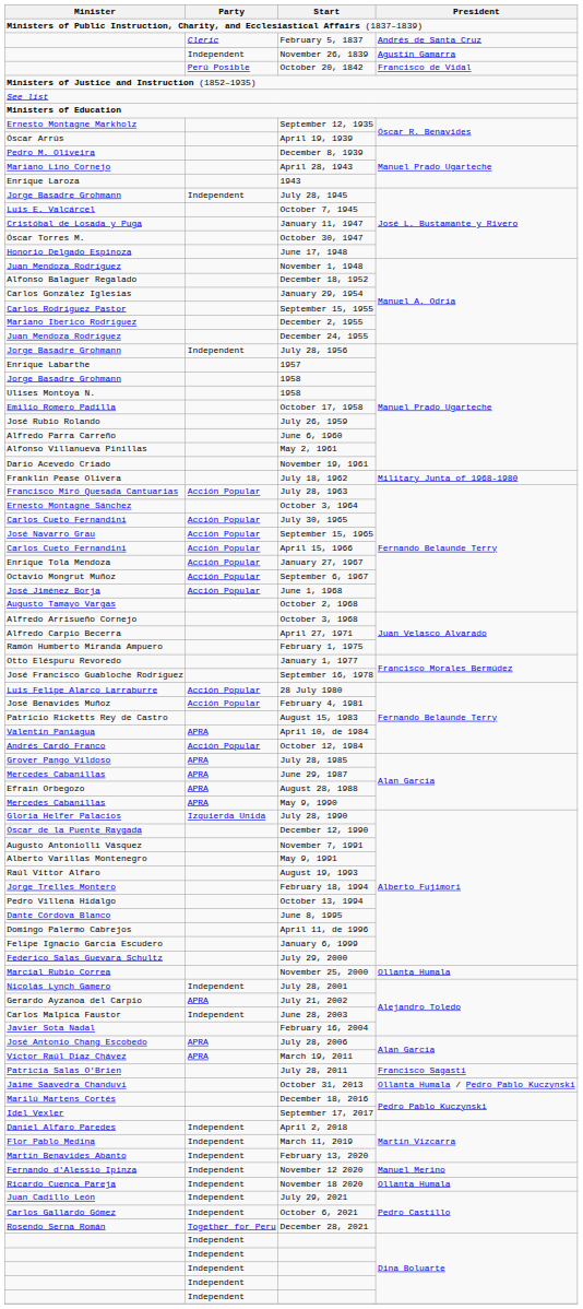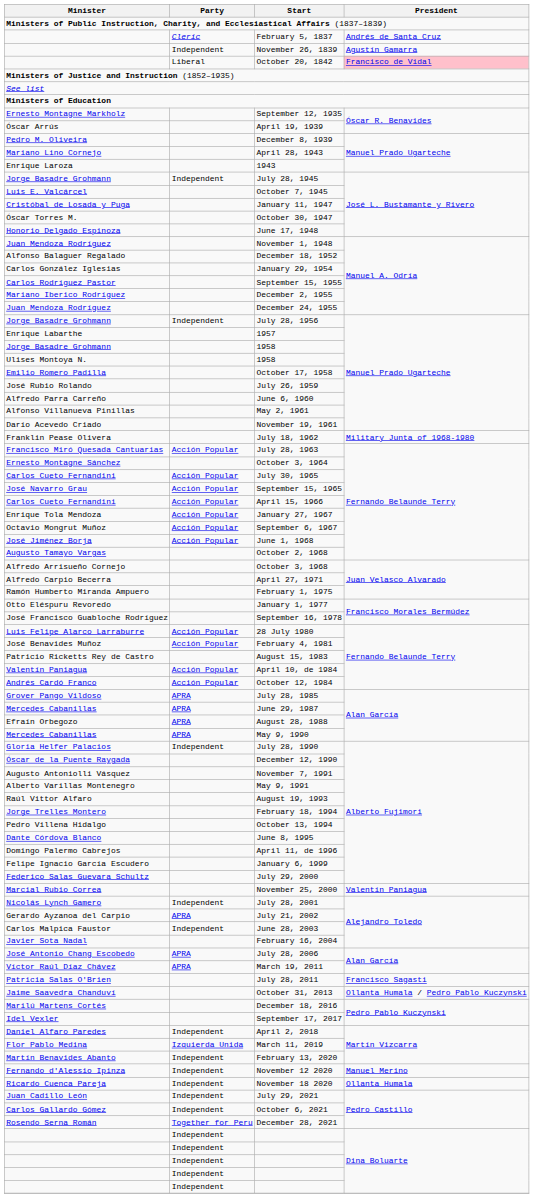 <table class="wikitable" border="1" align="center">
 <tr bgcolor="#ececec">
 <th>Minister</th>
 <th>Party</th>
 <th>Start</th>
 <th>President</th>
 </tr>
 <tr>
 <td colspan=4><div><strong>Ministers of Public Instruction, Charity, and Ecclesiastical Affairs</strong> (1837–1839)</div></td>
 </tr>
 <tr>
 <td></td>
 <td><em><a href='#'>Cleric</a></em></td>
 <td>February 5, 1837</td>
 <td><a href='#'>Andrés de Santa Cruz</a></td>
 </tr>
 <tr>
 <td></td>
 <td>Independent</td>
 <td>November 26, 1839</td>
 <td><a href='#'>Agustín Gamarra</a></td>
 </tr>
 <tr>
 <td></td>
-<td><a href='#'>Perú Posible</a></td>
+<td>Liberal</td>
 <td>October 20, 1842</td>
-<td><a href='#'>Francisco de Vidal</a></td>
+<td style="background: pink;"><a href='#'>Francisco de Vidal</a></td>
 </tr>
 <tr>
 <td colspan=4><div><strong>Ministers of Justice and Instruction</strong> (1852–1935)</div></td>
 </tr>
 <tr>
 <td colspan=4><div><em><a href='#'>See list</a></em></div></td>
 </tr>
 <tr>
 <td colspan=4><div><strong>Ministers of Education</strong></div></td>
 </tr>
 <tr>
 <td><a href='#'>Ernesto Montagne Markholz</a></td>
 <td></td>
 <td>September 12, 1935</td>
 <td rowspan=2><a href='#'>Óscar R. Benavides</a></td>
 </tr>
 <tr>
 <td>Óscar Arrús</td>
 <td></td>
 <td>April 19, 1939</td>
 </tr>
 <tr>
 <td><a href='#'>Pedro M. Oliveira</a></td>
 <td></td>
 <td>December 8, 1939</td>
 <td rowspan=3><a href='#'>Manuel Prado Ugarteche</a></td>
 </tr>
 <tr>
 <td><a href='#'>Mariano Lino Cornejo</a></td>
 <td></td>
 <td>April 28, 1943</td>
 </tr>
 <tr>
 <td>Enrique Laroza</td>
 <td></td>
 <td>1943</td>
 </tr>
 <tr>
 <td><a href='#'>Jorge Basadre Grohmann</a></td>
 <td>Independent</td>
 <td>July 28, 1945</td>
 <td rowspan=5><a href='#'>José L. Bustamante y Rivero</a></td>
 </tr>
 <tr>
 <td><a href='#'>Luis E. Valcárcel</a></td>
 <td></td>
 <td>October 7, 1945</td>
 </tr>
 <tr>
 <td><a href='#'>Cristóbal de Losada y Puga</a></td>
 <td></td>
 <td>January 11, 1947</td>
 </tr>
 <tr>
 <td>Óscar Torres M.</td>
 <td></td>
 <td>October 30, 1947</td>
 </tr>
 <tr>
 <td><a href='#'>Honorio Delgado Espinoza</a></td>
 <td></td>
 <td>June 17, 1948</td>
 </tr>
 <tr>
 <td><a href='#'>Juan Mendoza Rodríguez</a></td>
 <td></td>
 <td>November 1, 1948</td>
 <td rowspan=6><a href='#'>Manuel A. Odría</a></td>
 </tr>
 <tr>
 <td>Alfonso Balaguer Regalado</td>
 <td></td>
 <td>December 18, 1952</td>
 </tr>
 <tr>
 <td>Carlos González Iglesias</td>
 <td></td>
 <td>January 29, 1954</td>
 </tr>
 <tr>
 <td><a href='#'>Carlos Rodríguez Pastor</a></td>
 <td></td>
 <td>September 15, 1955</td>
 </tr>
 <tr>
 <td><a href='#'>Mariano Iberico Rodríguez</a></td>
 <td></td>
 <td>December 2, 1955</td>
 </tr>
 <tr>
 <td><a href='#'>Juan Mendoza Rodríguez</a></td>
 <td></td>
 <td>December 24, 1955</td>
 </tr>
 <tr>
 <td><a href='#'>Jorge Basadre Grohmann</a></td>
 <td>Independent</td>
 <td>July 28, 1956</td>
 <td rowspan=9><a href='#'>Manuel Prado Ugarteche</a></td>
 </tr>
 <tr>
 <td>Enrique Labarthe</td>
 <td></td>
 <td>1957</td>
 </tr>
 <tr>
 <td><a href='#'>Jorge Basadre Grohmann</a></td>
 <td></td>
 <td>1958</td>
 </tr>
 <tr>
 <td>Ulises Montoya N.</td>
 <td></td>
 <td>1958</td>
 </tr>
 <tr>
 <td><a href='#'>Emilio Romero Padilla</a></td>
 <td></td>
 <td>October 17, 1958</td>
 </tr>
 <tr>
 <td>José Rubio Rolando</td>
 <td></td>
 <td>July 26, 1959</td>
 </tr>
 <tr>
 <td>Alfredo Parra Carreño</td>
 <td></td>
 <td>June 6, 1960</td>
 </tr>
 <tr>
 <td>Alfonso Villanueva Pinillas</td>
 <td></td>
 <td>May 2, 1961</td>
 </tr>
 <tr>
 <td>Darío Acevedo Criado</td>
 <td></td>
 <td>November 19, 1961</td>
 </tr>
 <tr>
 <td>Franklin Pease Olivera</td>
 <td></td>
 <td>July 18, 1962</td>
 <td><a href='#'>Military Junta of 1968-1980</a></td>
 </tr>
 <tr>
 <td><a href='#'>Francisco Miró Quesada Cantuarias</a></td>
 <td><a href='#'>Acción Popular</a></td>
 <td>July 28, 1963</td>
 <td rowspan=9><a href='#'>Fernando Belaunde Terry</a></td>
 </tr>
 <tr>
 <td><a href='#'>Ernesto Montagne Sánchez</a></td>
 <td></td>
 <td>October 3, 1964</td>
 </tr>
 <tr>
 <td><a href='#'>Carlos Cueto Fernandini</a></td>
 <td><a href='#'>Acción Popular</a></td>
 <td>July 30, 1965</td>
 </tr>
 <tr>
 <td><a href='#'>José Navarro Grau</a></td>
 <td><a href='#'>Acción Popular</a></td>
 <td>September 15, 1965</td>
 </tr>
 <tr>
 <td><a href='#'>Carlos Cueto Fernandini</a></td>
 <td><a href='#'>Acción Popular</a></td>
 <td>April 15, 1966</td>
 </tr>
 <tr>
 <td>Enrique Tola Mendoza</td>
 <td><a href='#'>Acción Popular</a></td>
 <td>January 27, 1967</td>
 </tr>
 <tr>
 <td>Octavio Mongrut Muñoz</td>
 <td><a href='#'>Acción Popular</a></td>
 <td>September 6, 1967</td>
 </tr>
 <tr>
 <td><a href='#'>José Jiménez Borja</a></td>
 <td><a href='#'>Acción Popular</a></td>
 <td>June 1, 1968</td>
 </tr>
 <tr>
 <td><a href='#'>Augusto Tamayo Vargas</a></td>
 <td></td>
 <td>October 2, 1968</td>
 </tr>
 <tr>
 <td>Alfredo Arrisueño Cornejo</td>
 <td></td>
 <td>October 3, 1968</td>
 <td rowspan=3><a href='#'>Juan Velasco Alvarado</a></td>
 </tr>
 <tr>
 <td>Alfredo Carpio Becerra</td>
 <td></td>
 <td>April 27, 1971</td>
 </tr>
 <tr>
 <td>Ramón Humberto Miranda Ampuero</td>
 <td></td>
 <td>February 1, 1975</td>
 </tr>
 <tr>
 <td>Otto Eléspuru Revoredo</td>
 <td></td>
 <td>January 1, 1977</td>
 <td rowspan=2><a href='#'>Francisco Morales Bermúdez</a></td>
 </tr>
 <tr>
 <td>José Francisco Guabloche Rodríguez</td>
 <td></td>
 <td>September 16, 1978</td>
 </tr>
 <tr>
 <td><a href='#'>Luis Felipe Alarco Larraburre</a></td>
 <td><a href='#'>Acción Popular</a></td>
 <td>28 July 1980</td>
 <td rowspan=5><a href='#'>Fernando Belaunde Terry</a></td>
 </tr>
 <tr>
 <td>José Benavides Muñoz</td>
 <td><a href='#'>Acción Popular</a></td>
 <td>February 4, 1981</td>
 </tr>
 <tr>
 <td>Patricio Ricketts Rey de Castro</td>
 <td></td>
 <td>August 15, 1983</td>
 </tr>
 <tr>
 <td><a href='#'>Valentín Paniagua</a></td>
-<td><a href='#'>APRA</a></td>
+<td><a href='#'>Acción Popular</a></td>
 <td>April 10, de 1984</td>
 </tr>
 <tr>
 <td><a href='#'>Andrés Cardó Franco</a></td>
 <td><a href='#'>Acción Popular</a></td>
 <td>October 12, 1984</td>
 </tr>
 <tr>
 <td><a href='#'>Grover Pango Vildoso</a></td>
 <td><a href='#'>APRA</a></td>
 <td>July 28, 1985</td>
 <td rowspan=4><a href='#'>Alan García</a></td>
 </tr>
 <tr>
 <td><a href='#'>Mercedes Cabanillas</a></td>
 <td><a href='#'>APRA</a></td>
 <td>June 29, 1987</td>
 </tr>
 <tr>
 <td>Efraín Orbegozo</td>
 <td><a href='#'>APRA</a></td>
 <td>August 28, 1988</td>
 </tr>
 <tr>
 <td><a href='#'>Mercedes Cabanillas</a></td>
 <td><a href='#'>APRA</a></td>
 <td>May 9, 1990</td>
 </tr>
 <tr>
 <td><a href='#'>Gloria Helfer Palacios</a></td>
-<td><a href='#'>Izquierda Unida</a></td>
+<td>Independent</td>
 <td>July 28, 1990</td>
 <td rowspan=11><a href='#'>Alberto Fujimori</a></td>
 </tr>
 <tr>
 <td><a href='#'>Óscar de la Puente Raygada</a></td>
 <td></td>
 <td>December 12, 1990</td>
 </tr>
 <tr>
 <td>Augusto Antoniolli Vásquez</td>
 <td></td>
 <td>November 7, 1991</td>
 </tr>
 <tr>
 <td>Alberto Varillas Montenegro</td>
 <td></td>
 <td>May 9, 1991</td>
 </tr>
 <tr>
 <td>Raúl Vittor Alfaro</td>
 <td></td>
 <td>August 19, 1993</td>
 </tr>
 <tr>
 <td><a href='#'>Jorge Trelles Montero</a></td>
 <td></td>
 <td>February 18, 1994</td>
 </tr>
 <tr>
 <td>Pedro Villena Hidalgo</td>
 <td></td>
 <td>October 13, 1994</td>
 </tr>
 <tr>
 <td><a href='#'>Dante Córdova Blanco</a></td>
 <td></td>
 <td>June 8, 1995</td>
 </tr>
 <tr>
 <td>Domingo Palermo Cabrejos</td>
 <td></td>
 <td>April 11, de 1996</td>
 </tr>
 <tr>
 <td>Felipe Ignacio García Escudero</td>
 <td></td>
 <td>January 6, 1999</td>
 </tr>
 <tr>
 <td><a href='#'>Federico Salas Guevara Schultz</a></td>
 <td></td>
 <td>July 29, 2000</td>
 </tr>
 <tr>
 <td><a href='#'>Marcial Rubio Correa</a></td>
 <td></td>
 <td>November 25, 2000</td>
-<td rowspan=1><a href='#'>Ollanta Humala</a></td>
+<td><a href='#'>Valentín Paniagua</a></td>
 </tr>
 <tr>
 <td><a href='#'>Nicolás Lynch Gamero</a></td>
 <td>Independent</td>
 <td>July 28, 2001</td>
 <td rowspan=4><a href='#'>Alejandro Toledo</a></td>
 </tr>
 <tr>
 <td>Gerardo Ayzanoa del Carpio</td>
 <td><a href='#'>APRA</a></td>
 <td>July 21, 2002</td>
 </tr>
 <tr>
 <td>Carlos Malpica Faustor</td>
 <td>Independent</td>
 <td>June 28, 2003</td>
 </tr>
 <tr>
 <td><a href='#'>Javier Sota Nadal</a></td>
 <td></td>
 <td>February 16, 2004</td>
 </tr>
 <tr>
 <td><a href='#'>José Antonio Chang Escobedo</a></td>
 <td><a href='#'>APRA</a></td>
 <td>July 28, 2006</td>
 <td rowspan=2><a href='#'>Alan García</a></td>
 </tr>
 <tr>
 <td><a href='#'>Víctor Raúl Díaz Chávez</a></td>
 <td><a href='#'>APRA</a></td>
 <td>March 19, 2011</td>
 </tr>
 <tr>
 <td><a href='#'>Patricia Salas O'Brien</a></td>
 <td></td>
 <td>July 28, 2011</td>
 <td><a href='#'>Francisco Sagasti</a></td>
 </tr>
 <tr>
 <td><a href='#'>Jaime Saavedra Chanduví</a></td>
 <td></td>
 <td>October 31, 2013</td>
 <td rowspan=1><a href='#'>Ollanta Humala</a> / <a href='#'>Pedro Pablo Kuczynski</a></td>
 </tr>
 <tr>
 <td><a href='#'>Marilú Martens Cortés</a></td>
 <td></td>
 <td>December 18, 2016</td>
 <td rowspan=2><a href='#'>Pedro Pablo Kuczynski</a></td>
 </tr>
 <tr>
 <td><a href='#'>Idel Vexler</a></td>
 <td></td>
 <td>September 17, 2017</td>
 </tr>
 <tr>
 <td><a href='#'>Daniel Alfaro Paredes</a></td>
 <td>Independent</td>
 <td>April 2, 2018</td>
 <td rowspan=3><a href='#'>Martín Vizcarra</a></td>
 </tr>
 <tr>
 <td><a href='#'>Flor Pablo Medina</a></td>
-<td>Independent</td>
+<td><a href='#'>Izquierda Unida</a></td>
 <td>March 11, 2019</td>
 </tr>
 <tr>
 <td><a href='#'>Martín Benavides Abanto</a></td>
 <td>Independent</td>
 <td>February 13, 2020</td>
 </tr>
 <tr>
 <td><a href='#'>Fernando d'Alessio Ipinza</a></td>
 <td>Independent</td>
 <td>November 12 2020</td>
 <td><a href='#'>Manuel Merino</a></td>
 </tr>
 <tr>
 <td><a href='#'>Ricardo Cuenca Pareja</a></td>
 <td>Independent</td>
 <td>November 18 2020</td>
 <td rowspan=1><a href='#'>Ollanta Humala</a></td>
 </tr>
 <tr>
 <td><a href='#'>Juan Cadillo León</a></td>
 <td>Independent</td>
 <td>July 29, 2021</td>
 <td rowspan=3><a href='#'>Pedro Castillo</a></td>
 </tr>
 <tr>
 <td><a href='#'>Carlos Gallardo Gómez</a></td>
 <td>Independent</td>
 <td>October 6, 2021</td>
 </tr>
 <tr>
 <td><a href='#'>Rosendo Serna Román</a></td>
 <td><a href='#'>Together for Peru</a></td>
 <td>December 28, 2021</td>
 </tr>
 <tr>
 <td></td>
 <td>Independent</td>
 <td></td>
 <td rowspan=5><a href='#'>Dina Boluarte</a></td>
 </tr>
 <tr>
 <td></td>
 <td>Independent</td>
 <td></td>
 </tr>
 <tr>
 <td></td>
 <td>Independent</td>
 <td></td>
 </tr>
 <tr>
 <td></td>
 <td>Independent</td>
 <td></td>
 </tr>
 <tr>
 <td></td>
 <td>Independent</td>
 <td></td>
 </tr>
 <tr>
 </tr>
 </table>
